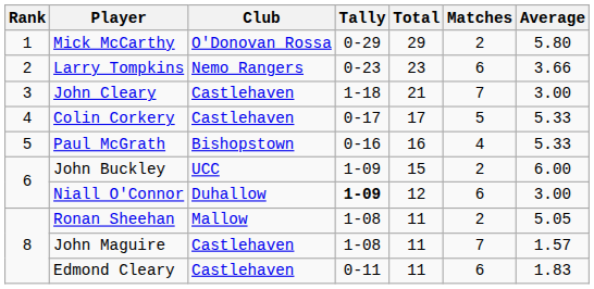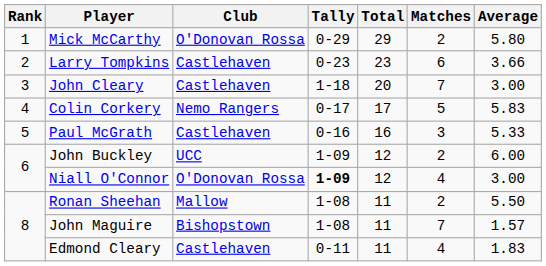 <table class="wikitable">
 <tr>
 <th>Rank</th>
 <th>Player</th>
 <th>Club</th>
 <th>Tally</th>
 <th>Total</th>
 <th>Matches</th>
 <th>Average</th>
 </tr>
 <tr>
 <td rowspan="1" style="text-align:center;">1</td>
 <td><a href='#'>Mick McCarthy</a></td>
 <td><a href='#'>O'Donovan Rossa</a></td>
 <td align=center>0-29</td>
 <td align=center>29</td>
 <td align=center>2</td>
 <td align=center>5.80</td>
 </tr>
 <tr>
 <td rowspan="1" style="text-align:center;">2</td>
 <td><a href='#'>Larry Tompkins</a></td>
-<td><a href='#'>Nemo Rangers</a></td>
+<td><a href='#'>Castlehaven</a></td>
 <td align=center>0-23</td>
 <td align=center>23</td>
 <td align=center>6</td>
 <td align=center>3.66</td>
 </tr>
 <tr>
 <td rowspan="1" style="text-align:center;">3</td>
 <td><a href='#'>John Cleary</a></td>
 <td><a href='#'>Castlehaven</a></td>
 <td align=center>1-18</td>
-<td align=center>21</td>
+<td align=center>20</td>
 <td align=center>7</td>
 <td align=center>3.00</td>
 </tr>
 <tr>
 <td rowspan="1" style="text-align:center;">4</td>
 <td><a href='#'>Colin Corkery</a></td>
-<td><a href='#'>Castlehaven</a></td>
+<td><a href='#'>Nemo Rangers</a></td>
 <td align=center>0-17</td>
 <td align=center>17</td>
 <td align=center>5</td>
-<td align=center>5.33</td>
+<td align=center>5.83</td>
 </tr>
 <tr>
 <td rowspan="1" style="text-align:center;">5</td>
 <td><a href='#'>Paul McGrath</a></td>
-<td><a href='#'>Bishopstown</a></td>
+<td><a href='#'>Castlehaven</a></td>
 <td align=center>0-16</td>
 <td align=center>16</td>
-<td align=center>4</td>
+<td align=center>3</td>
 <td align=center>5.33</td>
 </tr>
 <tr>
 <td rowspan="2" style="text-align:center;">6</td>
 <td>John Buckley</td>
 <td><a href='#'>UCC</a></td>
 <td align=center>1-09</td>
-<td align=center>15</td>
+<td align=center>12</td>
 <td align=center>2</td>
 <td align=center>6.00</td>
 </tr>
 <tr>
 <td><a href='#'>Niall O'Connor</a></td>
-<td><a href='#'>Duhallow</a></td>
+<td><a href='#'>O'Donovan Rossa</a></td>
 <td align=center><strong>1-09</strong></td>
 <td align=center>12</td>
-<td align=center>6</td>
+<td align=center>4</td>
 <td align=center>3.00</td>
 </tr>
 <tr>
 <td rowspan="3" style="text-align:center;">8</td>
 <td><a href='#'>Ronan Sheehan</a></td>
 <td><a href='#'>Mallow</a></td>
 <td align=center>1-08</td>
 <td align=center>11</td>
 <td align=center>2</td>
-<td align=center>5.05</td>
+<td align=center>5.50</td>
 </tr>
 <tr>
 <td>John Maguire</td>
-<td><a href='#'>Castlehaven</a></td>
+<td><a href='#'>Bishopstown</a></td>
 <td align=center>1-08</td>
 <td align=center>11</td>
 <td align=center>7</td>
 <td align=center>1.57</td>
 </tr>
 <tr>
 <td>Edmond Cleary</td>
 <td><a href='#'>Castlehaven</a></td>
 <td align=center>0-11</td>
 <td align=center>11</td>
-<td align=center>6</td>
+<td align=center>4</td>
 <td align=center>1.83</td>
 </tr>
 </table>
